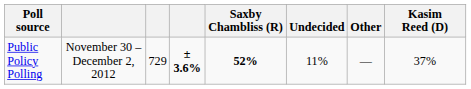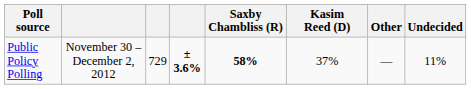 <table class="wikitable" style="text-align:center">
 <tr valign= bottom>
 <th>Poll source</th>
 <th></th>
 <th></th>
 <th></th>
 <th style="width:100px;">Saxby<br>Chambliss (R)</th>
+<th style="width:100px;">Kasim<br>Reed (D)</th>
+<th>Other</th>
 <th>Undecided</th>
-<th>Other</th>
-<th style="width:100px;">Kasim<br>Reed (D)</th>
 </tr>
 <tr>
 <td align=left><a href='#'>Public Policy Polling</a></td>
 <td>November 30 – December 2, 2012</td>
 <td>729</td>
 <td><strong>± 3.6%</strong></td>
-<td><strong>52%</strong></td>
+<td><strong>58%</strong></td>
+<td>37%</td>
+<td>—</td>
 <td>11%</td>
-<td>—</td>
-<td>37%</td>
 </tr>
 </table>
